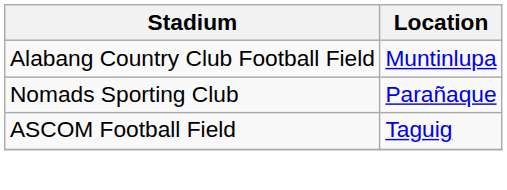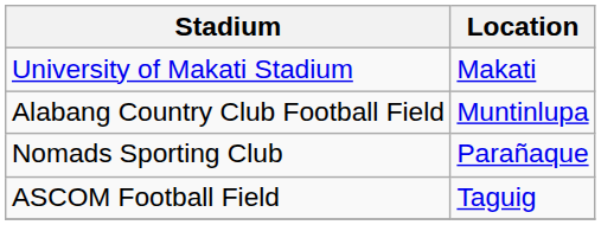 <table class="wikitable sortable">
 <tr>
 <th>Stadium</th>
 <th>Location</th>
+</tr>
+<tr>
+<td><a href='#'>University of Makati Stadium</a></td>
+<td><a href='#'>Makati</a></td>
 </tr>
 <tr>
 <td>Alabang Country Club Football Field</td>
 <td><a href='#'>Muntinlupa</a></td>
 </tr>
 <tr>
 <td>Nomads Sporting Club</td>
 <td><a href='#'>Parañaque</a></td>
 </tr>
 <tr>
 <td>ASCOM Football Field</td>
 <td><a href='#'>Taguig</a></td>
 </tr>
 <tr>
 </tr>
 </table>
